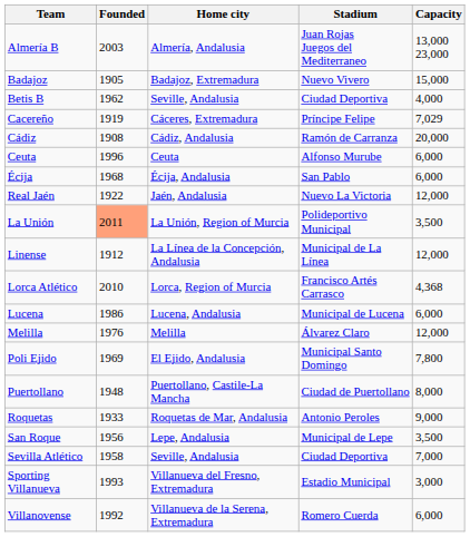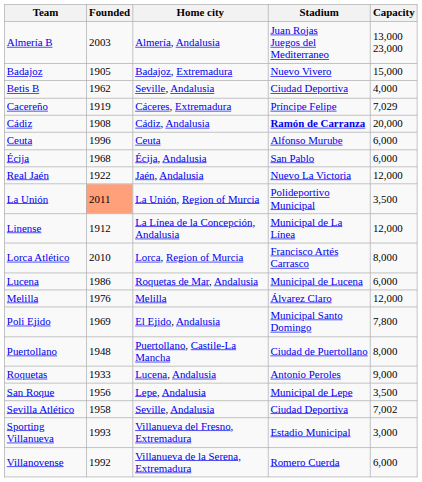 <table class="wikitable sortable">
 <tr>
 <th>Team</th>
 <th>Founded</th>
 <th>Home city</th>
 <th>Stadium</th>
 <th>Capacity</th>
 </tr>
 <tr>
 <td><a href='#'>Almería B</a></td>
 <td>2003</td>
 <td><a href='#'>Almería</a>, <a href='#'>Andalusia</a></td>
 <td><a href='#'>Juan Rojas</a><br><a href='#'>Juegos del Mediterraneo</a></td>
 <td>13,000<br>23,000</td>
 </tr>
 <tr>
 <td><a href='#'>Badajoz</a></td>
 <td>1905</td>
 <td><a href='#'>Badajoz</a>, <a href='#'>Extremadura</a></td>
 <td><a href='#'>Nuevo Vivero</a></td>
 <td>15,000</td>
 </tr>
 <tr>
 <td><a href='#'>Betis B</a></td>
 <td>1962</td>
 <td><a href='#'>Seville</a>, <a href='#'>Andalusia</a></td>
 <td><a href='#'>Ciudad Deportiva</a></td>
 <td>4,000</td>
 </tr>
 <tr>
 <td><a href='#'>Cacereño</a></td>
 <td>1919</td>
 <td><a href='#'>Cáceres</a>, <a href='#'>Extremadura</a></td>
 <td><a href='#'>Príncipe Felipe</a></td>
 <td>7,029</td>
 </tr>
 <tr>
 <td><a href='#'>Cádiz</a></td>
 <td>1908</td>
 <td><a href='#'>Cádiz</a>, <a href='#'>Andalusia</a></td>
-<td><a href='#'>Ramón de Carranza</a></td>
+<td><strong><a href='#'>Ramón de Carranza</a></strong></td>
 <td>20,000</td>
 </tr>
 <tr>
 <td><a href='#'>Ceuta</a></td>
 <td>1996</td>
 <td><a href='#'>Ceuta</a></td>
 <td><a href='#'>Alfonso Murube</a></td>
 <td>6,000</td>
 </tr>
 <tr>
 <td><a href='#'>Écija</a></td>
 <td>1968</td>
 <td><a href='#'>Écija</a>, <a href='#'>Andalusia</a></td>
 <td><a href='#'>San Pablo</a></td>
 <td>6,000</td>
 </tr>
 <tr>
 <td><a href='#'>Real Jaén</a></td>
 <td>1922</td>
 <td><a href='#'>Jaén</a>, <a href='#'>Andalusia</a></td>
 <td><a href='#'>Nuevo La Victoria</a></td>
 <td>12,000</td>
 </tr>
 <tr>
 <td><a href='#'>La Unión</a></td>
 <td style="background: lightsalmon;">2011</td>
 <td><a href='#'>La Unión</a>, <a href='#'>Region of Murcia</a></td>
 <td><a href='#'>Polideportivo Municipal</a></td>
 <td>3,500</td>
 </tr>
 <tr>
 <td><a href='#'>Linense</a></td>
 <td>1912</td>
 <td><a href='#'>La Línea de la Concepción</a>, <a href='#'>Andalusia</a></td>
 <td><a href='#'>Municipal de La Línea</a></td>
 <td>12,000</td>
 </tr>
 <tr>
 <td><a href='#'>Lorca Atlético</a></td>
 <td>2010</td>
 <td><a href='#'>Lorca</a>, <a href='#'>Region of Murcia</a></td>
 <td><a href='#'>Francisco Artés Carrasco</a></td>
-<td>4,368</td>
+<td>8,000</td>
 </tr>
 <tr>
 <td><a href='#'>Lucena</a></td>
 <td>1986</td>
-<td><a href='#'>Lucena</a>, <a href='#'>Andalusia</a></td>
+<td><a href='#'>Roquetas de Mar</a>, <a href='#'>Andalusia</a></td>
 <td><a href='#'>Municipal de Lucena</a></td>
 <td>6,000</td>
 </tr>
 <tr>
 <td><a href='#'>Melilla</a></td>
 <td>1976</td>
 <td><a href='#'>Melilla</a></td>
 <td><a href='#'>Álvarez Claro</a></td>
 <td>12,000</td>
 </tr>
 <tr>
 <td><a href='#'>Poli Ejido</a></td>
 <td>1969</td>
 <td><a href='#'>El Ejido</a>, <a href='#'>Andalusia</a></td>
 <td><a href='#'>Municipal Santo Domingo</a></td>
 <td>7,800</td>
 </tr>
 <tr>
 <td><a href='#'>Puertollano</a></td>
 <td>1948</td>
 <td><a href='#'>Puertollano</a>, <a href='#'>Castile-La Mancha</a></td>
 <td><a href='#'>Ciudad de Puertollano</a></td>
 <td>8,000</td>
 </tr>
 <tr>
 <td><a href='#'>Roquetas</a></td>
 <td>1933</td>
-<td><a href='#'>Roquetas de Mar</a>, <a href='#'>Andalusia</a></td>
+<td><a href='#'>Lucena</a>, <a href='#'>Andalusia</a></td>
 <td><a href='#'>Antonio Peroles</a></td>
 <td>9,000</td>
 </tr>
 <tr>
 <td><a href='#'>San Roque</a></td>
 <td>1956</td>
 <td><a href='#'>Lepe</a>, <a href='#'>Andalusia</a></td>
 <td><a href='#'>Municipal de Lepe</a></td>
 <td>3,500</td>
 </tr>
 <tr>
 <td><a href='#'>Sevilla Atlético</a></td>
 <td>1958</td>
 <td><a href='#'>Seville</a>, <a href='#'>Andalusia</a></td>
 <td><a href='#'>Ciudad Deportiva</a></td>
-<td>7,000</td>
+<td>7,002</td>
 </tr>
 <tr>
 <td><a href='#'>Sporting Villanueva</a></td>
 <td>1993</td>
 <td><a href='#'>Villanueva del Fresno</a>, <a href='#'>Extremadura</a></td>
 <td><a href='#'>Estadio Municipal</a></td>
 <td>3,000</td>
 </tr>
 <tr>
 <td><a href='#'>Villanovense</a></td>
 <td>1992</td>
 <td><a href='#'>Villanueva de la Serena</a>, <a href='#'>Extremadura</a></td>
 <td><a href='#'>Romero Cuerda</a></td>
 <td>6,000</td>
 </tr>
 </table>
